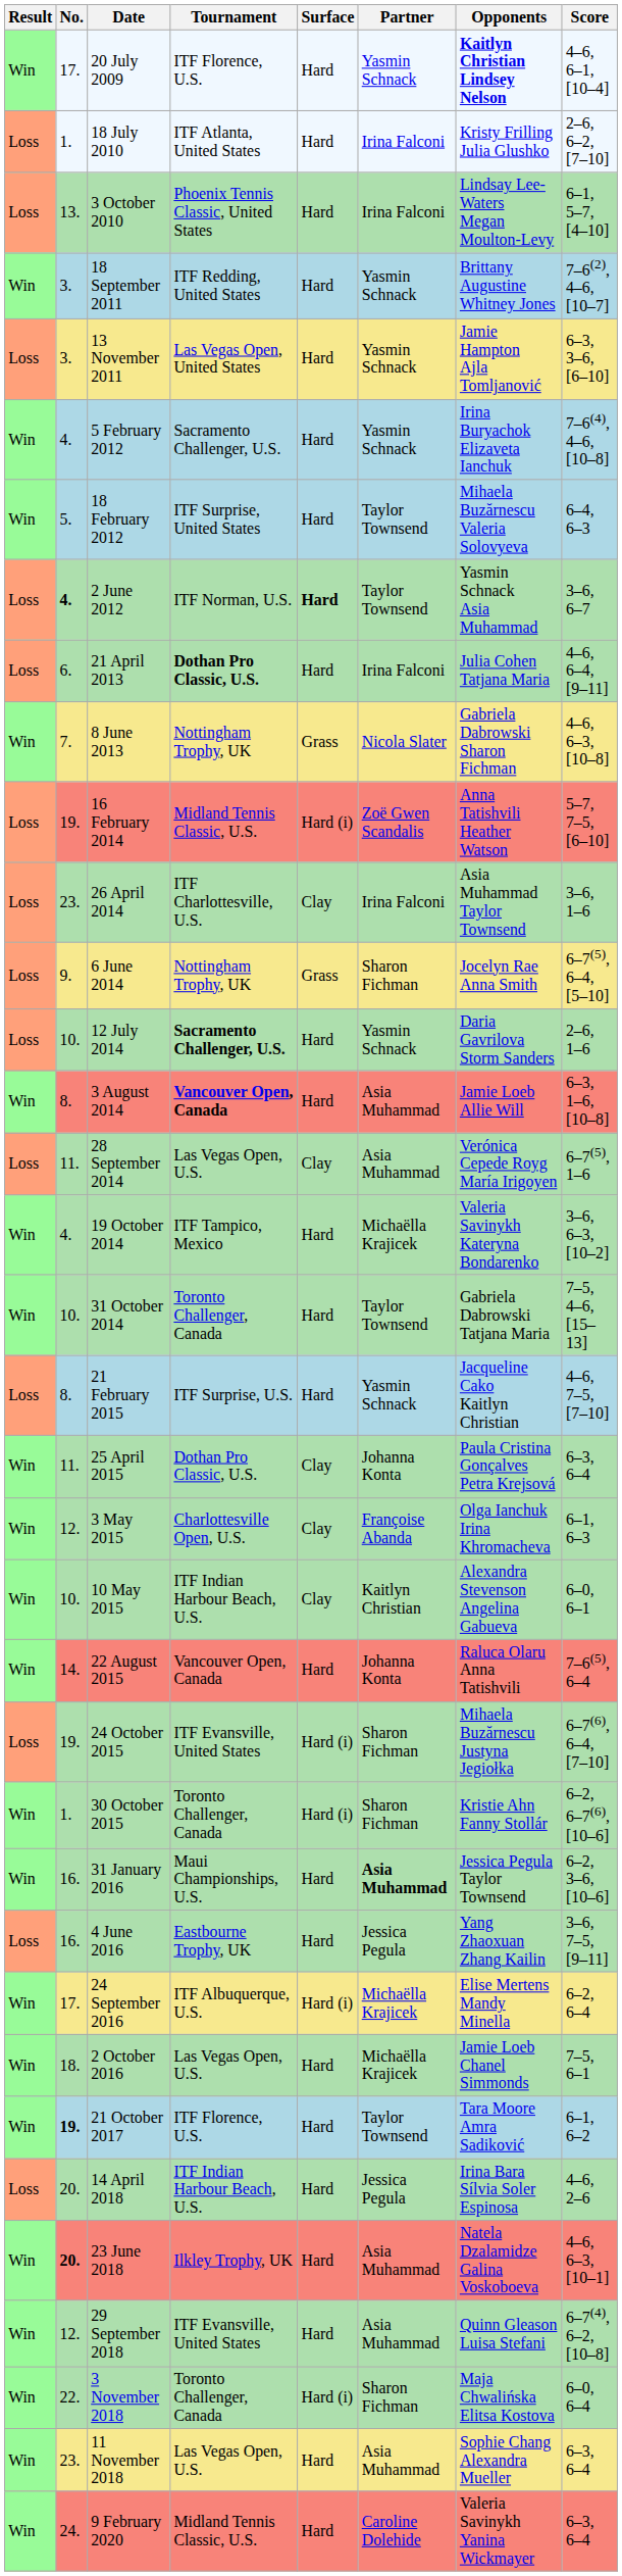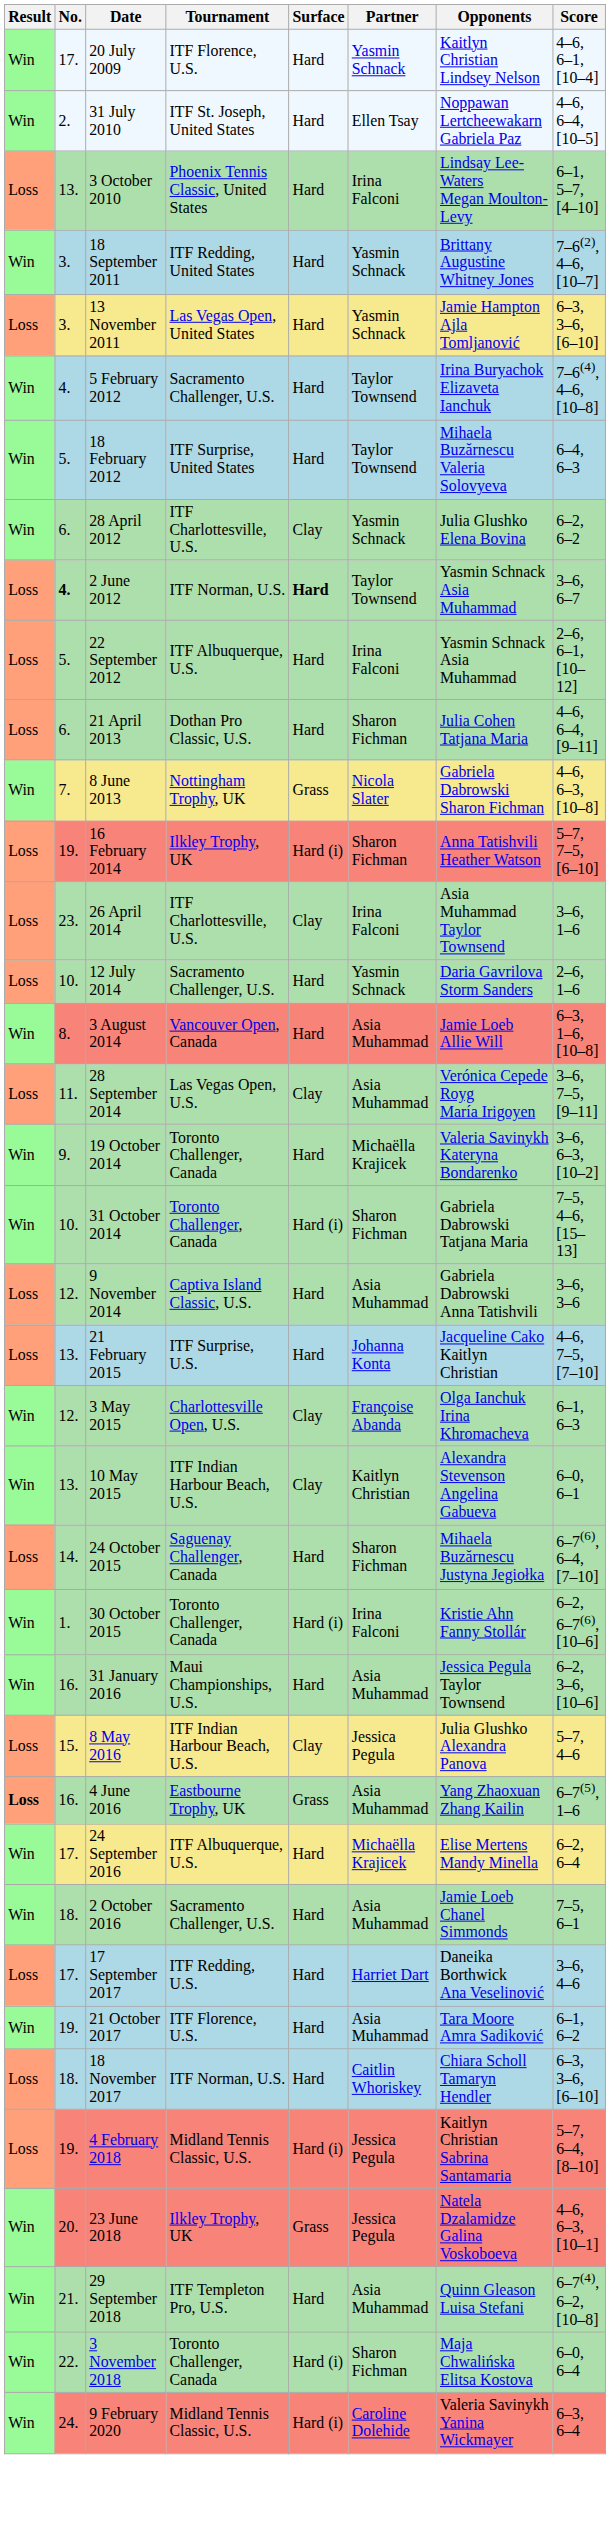 <table class="sortable wikitable">
 <tr>
 <th>Result</th>
 <th>No.</th>
 <th>Date</th>
 <th>Tournament</th>
 <th>Surface</th>
 <th>Partner</th>
 <th>Opponents</th>
 <th class="unsortable">Score</th>
 </tr>
 <tr style="background:#f0f8ff;">
 <td style="background:#98fb98;">Win</td>
 <td>17.</td>
 <td>20 July 2009</td>
 <td>ITF Florence, U.S.</td>
 <td>Hard</td>
 <td> <a href='#'>Yasmin Schnack</a></td>
-<td><strong> <a href='#'>Kaitlyn Christian</a> <br>  <a href='#'>Lindsey Nelson</a></strong></td>
+<td> <a href='#'>Kaitlyn Christian</a> <br>  <a href='#'>Lindsey Nelson</a></td>
 <td>4–6, 6–1, [10–4]</td>
 </tr>
 <tr style="background:#f0f8ff;">
-<td style="background:#ffa07a;">Loss</td>
-<td>1.</td>
-<td>18 July 2010</td>
-<td>ITF Atlanta, United States</td>
+<td style="background:#98fb98;">Win</td>
+<td>2.</td>
+<td>31 July 2010</td>
+<td>ITF St. Joseph, United States</td>
 <td>Hard</td>
-<td> <a href='#'>Irina Falconi</a></td>
-<td> <a href='#'>Kristy Frilling</a> <br>  <a href='#'>Julia Glushko</a></td>
-<td>2–6, 6–2, [7–10]</td>
+<td> Ellen Tsay</td>
+<td> <a href='#'>Noppawan Lertcheewakarn</a> <br>  <a href='#'>Gabriela Paz</a></td>
+<td>4–6, 6–4, [10–5]</td>
 </tr>
 <tr style="background:#addfad;">
 <td style="background:#ffa07a;">Loss</td>
 <td>13.</td>
 <td>3 October 2010</td>
 <td><a href='#'>Phoenix Tennis Classic</a>, United States</td>
 <td>Hard</td>
 <td> Irina Falconi</td>
 <td> <a href='#'>Lindsay Lee-Waters</a> <br>  <a href='#'>Megan Moulton-Levy</a></td>
 <td>6–1, 5–7, [4–10]</td>
 </tr>
 <tr style="background:lightblue;">
 <td style="background:#98fb98;">Win</td>
 <td>3.</td>
 <td>18 September 2011</td>
 <td>ITF Redding, United States</td>
 <td>Hard</td>
 <td> Yasmin Schnack</td>
 <td> <a href='#'>Brittany Augustine</a> <br>  <a href='#'>Whitney Jones</a></td>
 <td>7–6<sup>(2)</sup>, 4–6, [10–7]</td>
 </tr>
 <tr style="background:#f7e98e;">
 <td style="background:#ffa07a;">Loss</td>
 <td>3.</td>
 <td>13 November 2011</td>
 <td><a href='#'>Las Vegas Open</a>, United States</td>
 <td>Hard</td>
 <td> Yasmin Schnack</td>
 <td> <a href='#'>Jamie Hampton</a> <br>  <a href='#'>Ajla Tomljanović</a></td>
 <td>6–3, 3–6, [6–10]</td>
 </tr>
 <tr style="background:lightblue;">
 <td style="background:#98fb98;">Win</td>
 <td>4.</td>
 <td>5 February 2012</td>
 <td>Sacramento Challenger, U.S.</td>
 <td>Hard</td>
-<td> Yasmin Schnack</td>
+<td> Taylor Townsend</td>
 <td> <a href='#'>Irina Buryachok</a> <br>  <a href='#'>Elizaveta Ianchuk</a></td>
 <td>7–6<sup>(4)</sup>, 4–6, [10–8]</td>
 </tr>
 <tr style="background:lightblue;">
 <td style="background:#98fb98;">Win</td>
 <td>5.</td>
 <td>18 February 2012</td>
 <td>ITF Surprise, United States</td>
 <td>Hard</td>
 <td> Taylor Townsend</td>
 <td> <a href='#'>Mihaela Buzărnescu</a> <br>  <a href='#'>Valeria Solovyeva</a></td>
 <td>6–4, 6–3</td>
 </tr>
 <tr style="background:#addfad;">
+<td style="background:#98fb98;">Win</td>
+<td>6.</td>
+<td>28 April 2012</td>
+<td>ITF Charlottesville, U.S.</td>
+<td>Clay</td>
+<td> Yasmin Schnack</td>
+<td> Julia Glushko <br>  <a href='#'>Elena Bovina</a></td>
+<td>6–2, 6–2</td>
+</tr>
+<tr style="background:#addfad;">
 <td style="background:#ffa07a;">Loss</td>
 <td><strong>4.</strong></td>
 <td>2 June 2012</td>
 <td>ITF Norman, U.S.</td>
 <td><strong>Hard</strong></td>
 <td> Taylor Townsend</td>
 <td> Yasmin Schnack <br>  <a href='#'>Asia Muhammad</a></td>
 <td>3–6, 6–7</td>
 </tr>
 <tr style="background:#addfad;">
 <td style="background:#ffa07a;">Loss</td>
+<td>5.</td>
+<td>22 September 2012</td>
+<td>ITF Albuquerque, U.S.</td>
+<td>Hard</td>
+<td> Irina Falconi</td>
+<td> Yasmin Schnack <br>  Asia Muhammad</td>
+<td>2–6, 6–1, [10–12]</td>
+</tr>
+<tr style="background:#addfad;">
+<td style="background:#ffa07a;">Loss</td>
 <td>6.</td>
 <td>21 April 2013</td>
-<td><strong>Dothan Pro Classic, U.S.</strong></td>
+<td>Dothan Pro Classic, U.S.</td>
 <td>Hard</td>
-<td> Irina Falconi</td>
+<td> Sharon Fichman</td>
 <td> <a href='#'>Julia Cohen</a> <br>  <a href='#'>Tatjana Maria</a></td>
 <td>4–6, 6–4, [9–11]</td>
 </tr>
 <tr style="background:#f7e98e;">
 <td style="background:#98fb98;">Win</td>
 <td>7.</td>
 <td>8 June 2013</td>
 <td><a href='#'>Nottingham Trophy</a>, UK</td>
 <td>Grass</td>
 <td> <a href='#'>Nicola Slater</a></td>
 <td> <a href='#'>Gabriela Dabrowski</a> <br>  <a href='#'>Sharon Fichman</a></td>
 <td>4–6, 6–3, [10–8]</td>
 </tr>
 <tr style="background:#f88379;">
 <td style="background:#ffa07a;">Loss</td>
 <td>19.</td>
 <td>16 February 2014</td>
-<td><a href='#'>Midland Tennis Classic</a>, U.S.</td>
+<td><a href='#'>Ilkley Trophy</a>, UK</td>
 <td>Hard (i)</td>
-<td> <a href='#'>Zoë Gwen Scandalis</a></td>
+<td> Sharon Fichman</td>
 <td> <a href='#'>Anna Tatishvili</a> <br>  <a href='#'>Heather Watson</a></td>
 <td>5–7, 7–5, [6–10]</td>
 </tr>
 <tr style="background:#addfad;">
 <td style="background:#ffa07a;">Loss</td>
 <td>23.</td>
 <td>26 April 2014</td>
 <td>ITF Charlottesville, U.S.</td>
 <td>Clay</td>
 <td> Irina Falconi</td>
 <td> Asia Muhammad <br>  <a href='#'>Taylor Townsend</a></td>
 <td>3–6, 1–6</td>
 </tr>
-<tr style="background:#f7e98e;">
-<td style="background:#ffa07a;">Loss</td>
-<td>9.</td>
-<td>6 June 2014</td>
-<td><a href='#'>Nottingham Trophy</a>, UK</td>
-<td>Grass</td>
-<td> Sharon Fichman</td>
-<td> <a href='#'>Jocelyn Rae</a> <br>  <a href='#'>Anna Smith</a></td>
-<td>6–7<sup>(5)</sup>, 6–4, [5–10]</td>
-</tr>
 <tr style="background:#addfad;">
 <td style="background:#ffa07a;">Loss</td>
 <td>10.</td>
 <td>12 July 2014</td>
-<td><strong>Sacramento Challenger, U.S.</strong></td>
+<td>Sacramento Challenger, U.S.</td>
 <td>Hard</td>
 <td> Yasmin Schnack</td>
 <td> <a href='#'>Daria Gavrilova</a> <br>  <a href='#'>Storm Sanders</a></td>
 <td>2–6, 1–6</td>
 </tr>
 <tr style="background:#f88379;">
 <td style="background:#98fb98;">Win</td>
 <td>8.</td>
 <td>3 August 2014</td>
-<td><strong><a href='#'>Vancouver Open</a>, Canada</strong></td>
+<td><a href='#'>Vancouver Open</a>, Canada</td>
 <td>Hard</td>
 <td> Asia Muhammad</td>
 <td> <a href='#'>Jamie Loeb</a> <br>  <a href='#'>Allie Will</a></td>
 <td>6–3, 1–6, [10–8]</td>
 </tr>
 <tr style="background:#addfad;">
 <td style="background:#ffa07a;">Loss</td>
 <td>11.</td>
 <td>28 September 2014</td>
 <td>Las Vegas Open, U.S.</td>
 <td>Clay</td>
 <td> Asia Muhammad</td>
 <td> <a href='#'>Verónica Cepede Royg</a> <br>  <a href='#'>María Irigoyen</a></td>
-<td>6–7<sup>(5)</sup>, 1–6</td>
+<td>3–6, 7–5, [9–11]</td>
 </tr>
 <tr style="background:#addfad;">
 <td style="background:#98fb98;">Win</td>
-<td>4.</td>
+<td>9.</td>
 <td>19 October 2014</td>
-<td>ITF Tampico, Mexico</td>
+<td>Toronto Challenger, Canada</td>
 <td>Hard</td>
 <td> Michaëlla Krajicek</td>
 <td> <a href='#'>Valeria Savinykh</a> <br>  <a href='#'>Kateryna Bondarenko</a></td>
 <td>3–6, 6–3, [10–2]</td>
 </tr>
 <tr style="background:#addfad;">
 <td style="background:#98fb98;">Win</td>
 <td>10.</td>
 <td>31 October 2014</td>
 <td><a href='#'>Toronto Challenger</a>, Canada</td>
-<td>Hard</td>
-<td> Taylor Townsend</td>
+<td>Hard (i)</td>
+<td> Sharon Fichman</td>
 <td> Gabriela Dabrowski <br>  Tatjana Maria</td>
 <td>7–5, 4–6, [15–13]</td>
 </tr>
+<tr style="background:#addfad;">
+<td style="background:#ffa07a;">Loss</td>
+<td>12.</td>
+<td>9 November 2014</td>
+<td><a href='#'>Captiva Island Classic</a>, U.S.</td>
+<td>Hard</td>
+<td> Asia Muhammad</td>
+<td> Gabriela Dabrowski <br>  Anna Tatishvili</td>
+<td>3–6, 3–6</td>
+</tr>
 <tr style="background:lightblue;">
 <td style="background:#ffa07a;">Loss</td>
-<td>8.</td>
+<td>13.</td>
 <td>21 February 2015</td>
 <td>ITF Surprise, U.S.</td>
 <td>Hard</td>
-<td> Yasmin Schnack</td>
+<td> <a href='#'>Johanna Konta</a></td>
 <td> <a href='#'>Jacqueline Cako</a> <br>  Kaitlyn Christian</td>
 <td>4–6, 7–5, [7–10]</td>
-</tr>
-<tr style="background:#addfad;">
-<td style="background:#98fb98;">Win</td>
-<td>11.</td>
-<td>25 April 2015</td>
-<td><a href='#'>Dothan Pro Classic</a>, U.S.</td>
-<td>Clay</td>
-<td> Johanna Konta</td>
-<td> <a href='#'>Paula Cristina Gonçalves</a> <br>  <a href='#'>Petra Krejsová</a></td>
-<td>6–3, 6–4</td>
 </tr>
 <tr style="background:#addfad;">
 <td style="background:#98fb98;">Win</td>
 <td>12.</td>
 <td>3 May 2015</td>
 <td><a href='#'>Charlottesville Open</a>, U.S.</td>
 <td>Clay</td>
 <td> <a href='#'>Françoise Abanda</a></td>
 <td> <a href='#'>Olga Ianchuk</a> <br>  <a href='#'>Irina Khromacheva</a></td>
 <td>6–1, 6–3</td>
 </tr>
 <tr style="background:#addfad;">
 <td style="background:#98fb98;">Win</td>
-<td>10.</td>
+<td>13.</td>
 <td>10 May 2015</td>
 <td>ITF Indian Harbour Beach, U.S.</td>
 <td>Clay</td>
 <td> Kaitlyn Christian</td>
 <td> <a href='#'>Alexandra Stevenson</a> <br>  <a href='#'>Angelina Gabueva</a></td>
 <td>6–0, 6–1</td>
 </tr>
-<tr style="background:#f88379;">
-<td style="background:#98fb98;">Win</td>
-<td>14.</td>
-<td>22 August 2015</td>
-<td>Vancouver Open, Canada</td>
-<td>Hard</td>
-<td> Johanna Konta</td>
-<td> <a href='#'>Raluca Olaru</a> <br>  Anna Tatishvili</td>
-<td>7–6<sup>(5)</sup>, 6–4</td>
-</tr>
 <tr style="background:#addfad;">
 <td style="background:#ffa07a;">Loss</td>
-<td>19.</td>
+<td>14.</td>
 <td>24 October 2015</td>
-<td>ITF Evansville, United States</td>
-<td>Hard (i)</td>
+<td><a href='#'>Saguenay Challenger</a>, Canada</td>
+<td>Hard</td>
 <td> Sharon Fichman</td>
 <td> <a href='#'>Mihaela Buzărnescu</a> <br>  <a href='#'>Justyna Jegiołka</a></td>
 <td>6–7<sup>(6)</sup>, 6–4, [7–10]</td>
 </tr>
 <tr style="background:#addfad;">
 <td style="background:#98fb98;">Win</td>
 <td>1.</td>
 <td>30 October 2015</td>
 <td>Toronto Challenger, Canada</td>
 <td>Hard (i)</td>
-<td> Sharon Fichman</td>
+<td> Irina Falconi</td>
 <td> <a href='#'>Kristie Ahn</a> <br>  <a href='#'>Fanny Stollár</a></td>
 <td>6–2, 6–7<sup>(6)</sup>, [10–6]</td>
 </tr>
 <tr style="background:#addfad;">
 <td style="background:#98fb98;">Win</td>
 <td>16.</td>
 <td>31 January 2016</td>
 <td>Maui Championships, U.S.</td>
 <td>Hard</td>
-<td><strong> Asia Muhammad</strong></td>
+<td> Asia Muhammad</td>
 <td> <a href='#'>Jessica Pegula</a> <br>  Taylor Townsend</td>
 <td>6–2, 3–6, [10–6]</td>
 </tr>
+<tr style="background:#f7e98e;">
+<td style="background:#ffa07a;">Loss</td>
+<td>15.</td>
+<td><a href='#'>8 May 2016</a></td>
+<td>ITF Indian Harbour Beach, U.S.</td>
+<td>Clay</td>
+<td> Jessica Pegula</td>
+<td> Julia Glushko <br>  <a href='#'>Alexandra Panova</a></td>
+<td>5–7, 4–6</td>
+</tr>
 <tr style="background:#addfad;">
-<td style="background:#ffa07a;">Loss</td>
+<td style="background:#ffa07a;"><strong>Loss</strong></td>
 <td>16.</td>
 <td>4 June 2016</td>
 <td><a href='#'>Eastbourne Trophy</a>, UK</td>
-<td>Hard</td>
-<td> Jessica Pegula</td>
+<td>Grass</td>
+<td> Asia Muhammad</td>
 <td> <a href='#'>Yang Zhaoxuan</a> <br>  <a href='#'>Zhang Kailin</a></td>
-<td>3–6, 7–5, [9–11]</td>
+<td>6–7<sup>(5)</sup>, 1–6</td>
 </tr>
 <tr style="background:#f7e98e;">
 <td style="background:#98fb98;">Win</td>
 <td>17.</td>
 <td>24 September 2016</td>
 <td>ITF Albuquerque, U.S.</td>
-<td>Hard (i)</td>
+<td>Hard</td>
 <td> <a href='#'>Michaëlla Krajicek</a></td>
 <td> <a href='#'>Elise Mertens</a> <br>  <a href='#'>Mandy Minella</a></td>
 <td>6–2, 6–4</td>
 </tr>
 <tr style="background:#addfad;">
 <td style="background:#98fb98;">Win</td>
 <td>18.</td>
 <td>2 October 2016</td>
-<td>Las Vegas Open, U.S.</td>
+<td>Sacramento Challenger, U.S.</td>
 <td>Hard</td>
-<td> Michaëlla Krajicek</td>
+<td> Asia Muhammad</td>
 <td> <a href='#'>Jamie Loeb</a> <br>  <a href='#'>Chanel Simmonds</a></td>
 <td>7–5, 6–1</td>
 </tr>
 <tr style="background:lightblue;">
+<td style="background:#ffa07a;">Loss</td>
+<td>17.</td>
+<td>17 September 2017</td>
+<td>ITF Redding, U.S.</td>
+<td>Hard</td>
+<td> <a href='#'>Harriet Dart</a></td>
+<td> Daneika Borthwick <br>  <a href='#'>Ana Veselinović</a></td>
+<td>3–6, 4–6</td>
+</tr>
+<tr style="background:lightblue;">
 <td style="background:#98fb98;">Win</td>
-<td><strong>19.</strong></td>
+<td>19.</td>
 <td>21 October 2017</td>
 <td>ITF Florence, U.S.</td>
 <td>Hard</td>
-<td> Taylor Townsend</td>
+<td> Asia Muhammad</td>
 <td> <a href='#'>Tara Moore</a> <br>  <a href='#'>Amra Sadiković</a></td>
 <td>6–1, 6–2</td>
 </tr>
-<tr style="background:#addfad;">
+<tr style="background:lightblue;">
 <td style="background:#ffa07a;">Loss</td>
-<td>20.</td>
-<td>14 April 2018</td>
-<td><a href='#'>ITF Indian Harbour Beach</a>, U.S.</td>
+<td>18.</td>
+<td>18 November 2017</td>
+<td>ITF Norman, U.S.</td>
 <td>Hard</td>
+<td> <a href='#'>Caitlin Whoriskey</a></td>
+<td> <a href='#'>Chiara Scholl</a> <br>  <a href='#'>Tamaryn Hendler</a></td>
+<td>6–3, 3–6, [6–10]</td>
+</tr>
+<tr style="background:#f88379;">
+<td style="background:#ffa07a;">Loss</td>
+<td>19.</td>
+<td><a href='#'>4 February 2018</a></td>
+<td>Midland Tennis Classic, U.S.</td>
+<td>Hard (i)</td>
 <td> Jessica Pegula</td>
-<td> <a href='#'>Irina Bara</a> <br>  <a href='#'>Sílvia Soler Espinosa</a></td>
-<td>4–6, 2–6</td>
+<td> Kaitlyn Christian <br>  <a href='#'>Sabrina Santamaria</a></td>
+<td>5–7, 6–4, [8–10]</td>
 </tr>
 <tr style="background:#f88379;">
 <td style="background:#98fb98;">Win</td>
-<td><strong>20.</strong></td>
+<td>20.</td>
 <td>23 June 2018</td>
 <td><a href='#'>Ilkley Trophy</a>, UK</td>
-<td>Hard</td>
-<td> Asia Muhammad</td>
+<td>Grass</td>
+<td> Jessica Pegula</td>
 <td> <a href='#'>Natela Dzalamidze</a> <br>  <a href='#'>Galina Voskoboeva</a></td>
 <td>4–6, 6–3, [10–1]</td>
 </tr>
 <tr style="background:#addfad;">
 <td style="background:#98fb98;">Win</td>
-<td>12.</td>
+<td>21.</td>
 <td>29 September 2018</td>
-<td>ITF Evansville, United States</td>
+<td>ITF Templeton Pro, U.S.</td>
 <td>Hard</td>
 <td> Asia Muhammad</td>
 <td> <a href='#'>Quinn Gleason</a> <br>  <a href='#'>Luisa Stefani</a></td>
 <td>6–7<sup>(4)</sup>, 6–2, [10–8]</td>
 </tr>
 <tr style="background:#addfad;">
 <td style="background:#98fb98;">Win</td>
 <td>22.</td>
 <td><a href='#'>3 November 2018</a></td>
 <td>Toronto Challenger, Canada</td>
 <td>Hard (i)</td>
 <td> Sharon Fichman</td>
 <td> <a href='#'>Maja Chwalińska</a> <br>  <a href='#'>Elitsa Kostova</a></td>
 <td>6–0, 6–4</td>
 </tr>
-<tr style="background:#f7e98e;">
-<td style="background:#98fb98;">Win</td>
-<td>23.</td>
-<td>11 November 2018</td>
-<td>Las Vegas Open, U.S.</td>
-<td>Hard</td>
-<td> Asia Muhammad</td>
-<td> <a href='#'>Sophie Chang</a> <br>  <a href='#'>Alexandra Mueller</a></td>
-<td>6–3, 6–4</td>
-</tr>
 <tr style="background:#F88379;">
 <td style="background:#98fb98;">Win</td>
 <td>24.</td>
 <td>9 February 2020</td>
 <td>Midland Tennis Classic, U.S.</td>
-<td>Hard</td>
+<td>Hard (i)</td>
 <td> <a href='#'>Caroline Dolehide</a></td>
 <td> Valeria Savinykh <br>  <a href='#'>Yanina Wickmayer</a></td>
 <td>6–3, 6–4</td>
 </tr>
 </table>
